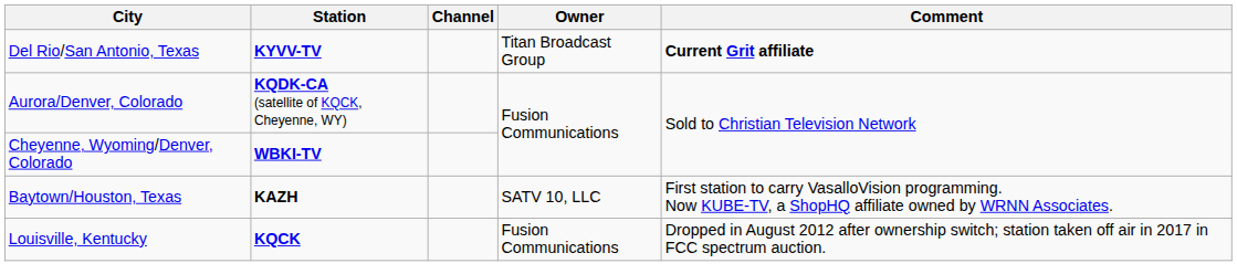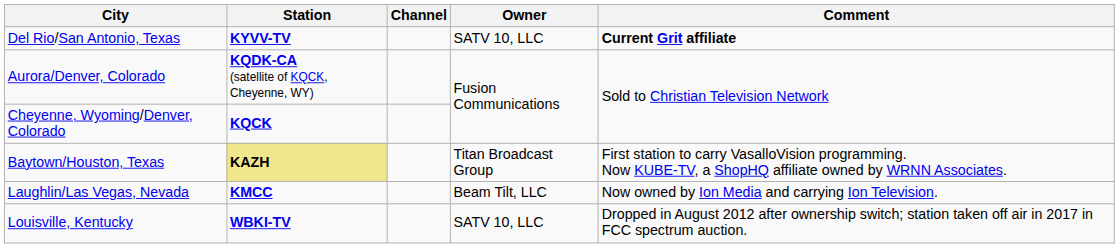 <table class="wikitable sortable" border="1">
 <tr>
 <th>City</th>
 <th>Station</th>
 <th>Channel</th>
 <th>Owner</th>
 <th>Comment</th>
 </tr>
 <tr>
 <td><a href='#'>Del Rio</a>/<a href='#'>San Antonio, Texas</a></td>
 <td><strong><a href='#'>KYVV-TV</a></strong></td>
 <td></td>
-<td>Titan Broadcast Group</td>
+<td>SATV 10, LLC</td>
 <td><strong>Current <a href='#'>Grit</a> affiliate</strong></td>
 </tr>
 <tr>
 <td><a href='#'>Aurora/Denver, Colorado</a></td>
 <td><strong><a href='#'>KQDK-CA</a></strong><br><small>(satellite of <a href='#'>KQCK</a>, Cheyenne, WY)</small></td>
 <td></td>
 <td rowspan="2">Fusion Communications</td>
 <td rowspan="2">Sold to <a href='#'>Christian Television Network</a></td>
 </tr>
 <tr>
 <td><a href='#'>Cheyenne, Wyoming</a>/<a href='#'>Denver, Colorado</a></td>
-<td><strong><a href='#'>WBKI-TV</a></strong></td>
+<td><strong><a href='#'>KQCK</a></strong></td>
 <td></td>
 </tr>
 <tr>
 <td><a href='#'>Baytown/Houston, Texas</a></td>
-<td><strong>KAZH</strong></td>
+<td style="background: khaki;"><strong>KAZH</strong></td>
 <td></td>
-<td>SATV 10, LLC</td>
+<td>Titan Broadcast Group</td>
 <td>First station to carry VasalloVision programming.<br>Now <a href='#'>KUBE-TV</a>, a <a href='#'>ShopHQ</a> affiliate owned by <a href='#'>WRNN Associates</a>.</td>
 </tr>
 <tr>
+<td><a href='#'>Laughlin/Las Vegas, Nevada</a></td>
+<td><strong><a href='#'>KMCC</a></strong></td>
+<td></td>
+<td>Beam Tilt, LLC</td>
+<td>Now owned by <a href='#'>Ion Media</a> and carrying <a href='#'>Ion Television</a>.</td>
+</tr>
+<tr>
 <td><a href='#'>Louisville, Kentucky</a></td>
-<td><strong><a href='#'>KQCK</a></strong></td>
+<td><strong><a href='#'>WBKI-TV</a></strong></td>
 <td></td>
-<td>Fusion Communications</td>
+<td>SATV 10, LLC</td>
 <td>Dropped in August 2012 after ownership switch; station taken off air in 2017 in FCC spectrum auction.</td>
 </tr>
 </table>
